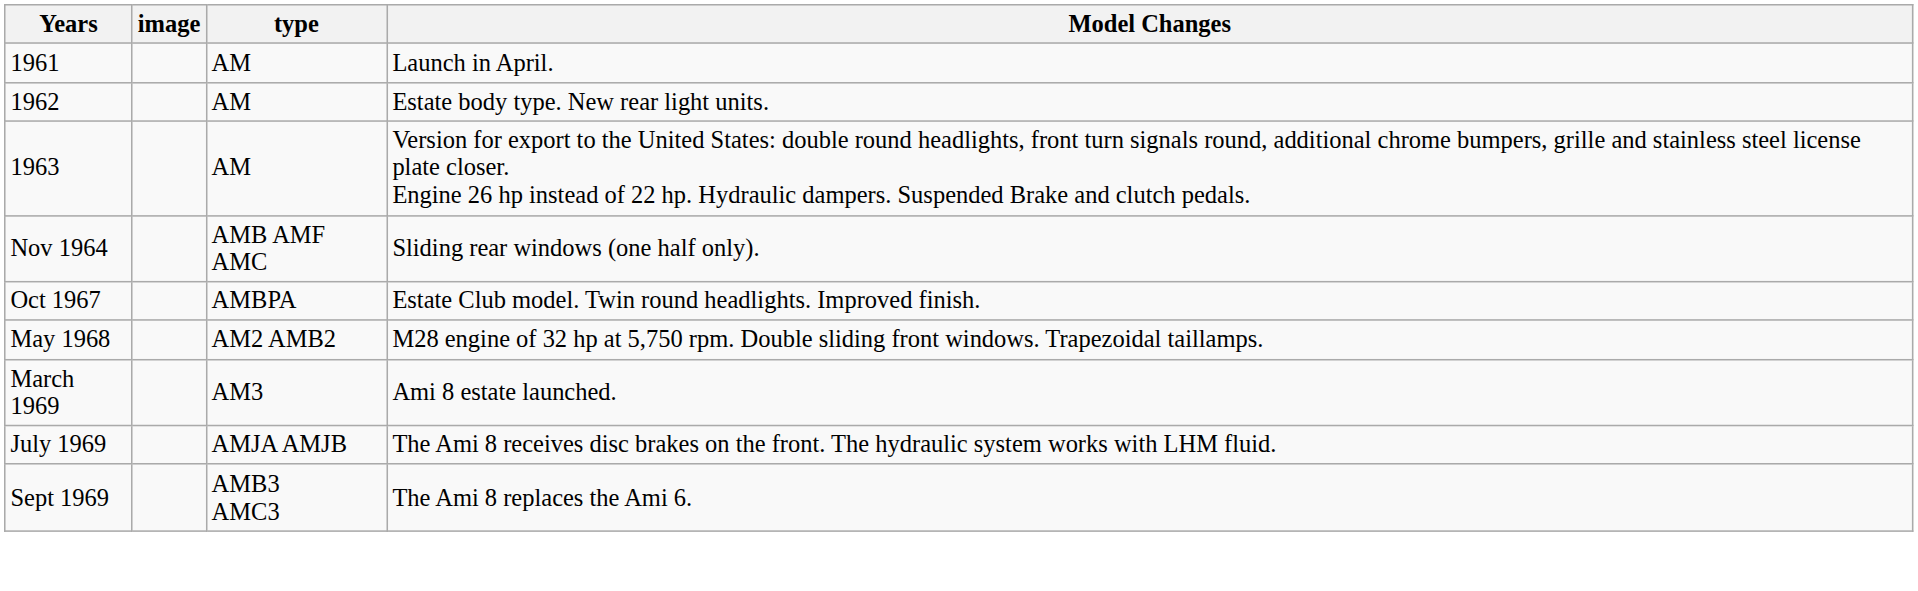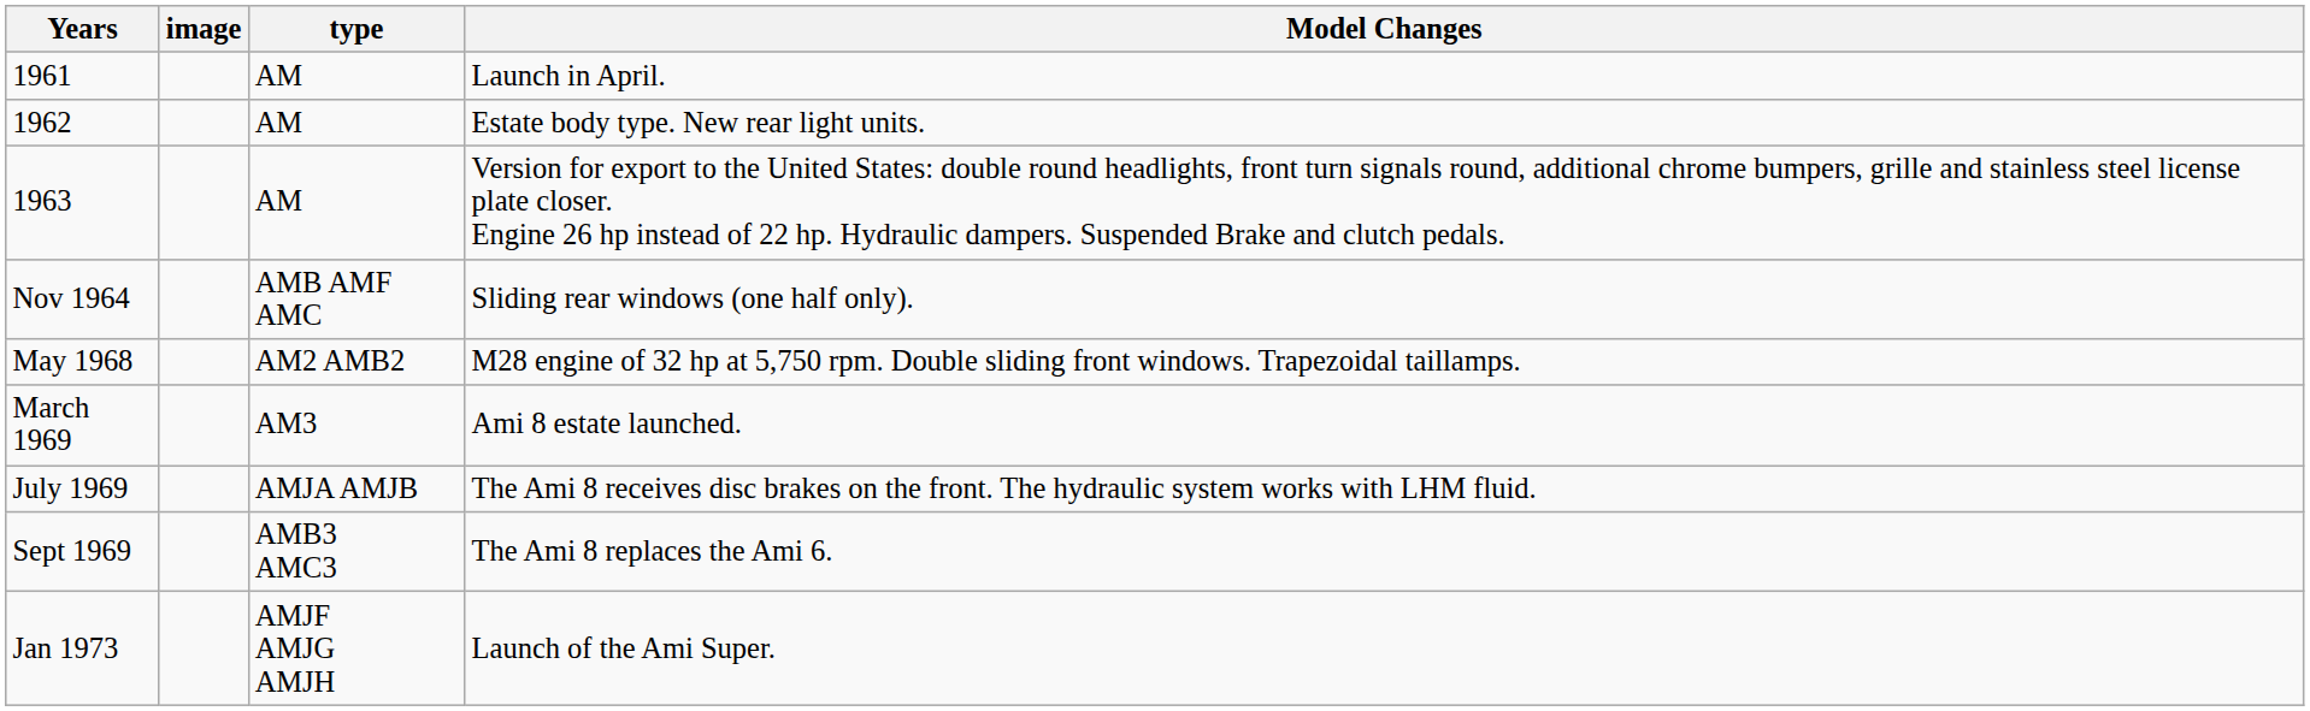 <table class="wikitable">
 <tr>
 <th>Years</th>
 <th>image</th>
 <th>type</th>
 <th>Model Changes</th>
 </tr>
 <tr>
 <td>1961</td>
 <td></td>
 <td>AM</td>
 <td>Launch in April.</td>
 </tr>
 <tr>
 <td>1962</td>
 <td></td>
 <td>AM</td>
 <td>Estate body type. New rear light units.</td>
 </tr>
 <tr>
 <td>1963</td>
 <td></td>
 <td>AM</td>
 <td>Version for export to the United States: double round headlights, front turn signals round, additional chrome bumpers, grille and stainless steel license plate closer.<br>Engine 26 hp instead of 22 hp. Hydraulic dampers. Suspended Brake and clutch pedals.</td>
 </tr>
 <tr>
 <td>Nov 1964</td>
 <td></td>
 <td>AMB AMF AMC</td>
 <td>Sliding rear windows (one half only).</td>
 </tr>
 <tr>
-<td>Oct 1967</td>
-<td></td>
-<td>AMBPA</td>
-<td>Estate Club model. Twin round headlights. Improved finish.</td>
-</tr>
-<tr>
 <td>May 1968</td>
 <td></td>
 <td>AM2 AMB2</td>
 <td>M28 engine of 32 hp at 5,750 rpm. Double sliding front windows. Trapezoidal taillamps.</td>
 </tr>
 <tr>
 <td>March 1969</td>
 <td></td>
 <td>AM3</td>
 <td>Ami 8 estate launched.</td>
 </tr>
 <tr>
 <td>July 1969</td>
 <td></td>
 <td>AMJA AMJB</td>
 <td>The Ami 8 receives disc brakes on the front. The hydraulic system works with LHM fluid.</td>
 </tr>
 <tr>
 <td>Sept 1969</td>
 <td></td>
 <td>AMB3<br>AMC3</td>
 <td>The Ami 8 replaces the Ami 6.</td>
 </tr>
+<tr>
+<td>Jan 1973</td>
+<td></td>
+<td>AMJF<br>AMJG<br>AMJH</td>
+<td>Launch of the Ami Super.</td>
+</tr>
 </table>
